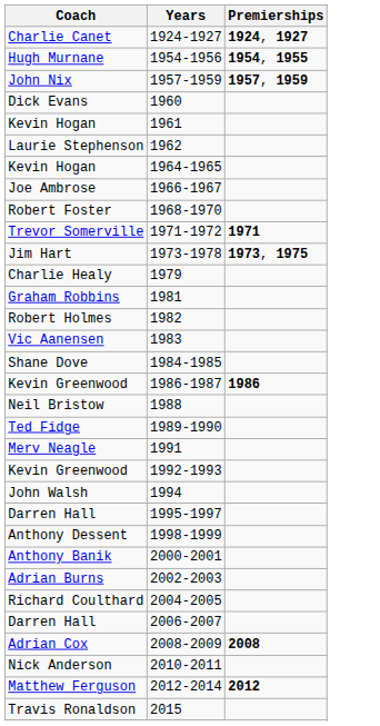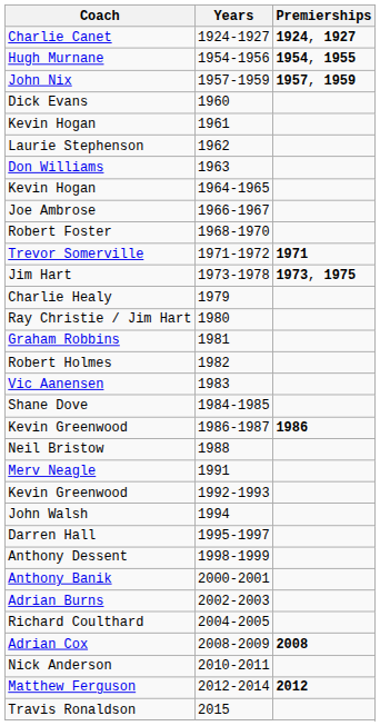 <table class="wikitable sortable">
 <tr>
 <th>Coach</th>
 <th>Years</th>
 <th>Premierships</th>
 </tr>
 <tr>
 <td><a href='#'>Charlie Canet</a></td>
 <td>1924-1927</td>
 <td><strong>1924</strong>, <strong>1927</strong></td>
 </tr>
 <tr>
 <td><a href='#'>Hugh Murnane</a></td>
 <td>1954-1956</td>
 <td><strong>1954</strong>, <strong>1955</strong></td>
 </tr>
 <tr>
 <td><a href='#'>John Nix</a></td>
 <td>1957-1959</td>
 <td><strong>1957</strong>, <strong>1959</strong></td>
 </tr>
 <tr>
 <td>Dick Evans</td>
 <td>1960</td>
 <td></td>
 </tr>
 <tr>
 <td>Kevin Hogan</td>
 <td>1961</td>
 <td></td>
 </tr>
 <tr>
 <td>Laurie Stephenson</td>
 <td>1962</td>
 <td></td>
 </tr>
 <tr>
+<td><a href='#'>Don Williams</a></td>
+<td>1963</td>
+<td></td>
+</tr>
+<tr>
 <td>Kevin Hogan</td>
 <td>1964-1965</td>
 <td></td>
 </tr>
 <tr>
 <td>Joe Ambrose</td>
 <td>1966-1967</td>
 <td></td>
 </tr>
 <tr>
 <td>Robert Foster</td>
 <td>1968-1970</td>
 <td></td>
 </tr>
 <tr>
 <td><a href='#'>Trevor Somerville</a></td>
 <td>1971-1972</td>
 <td><strong>1971</strong></td>
 </tr>
 <tr>
 <td>Jim Hart</td>
 <td>1973-1978</td>
 <td><strong>1973</strong>, <strong>1975</strong></td>
 </tr>
 <tr>
 <td>Charlie Healy</td>
 <td>1979</td>
 <td></td>
 </tr>
 <tr>
+<td>Ray Christie / Jim Hart</td>
+<td>1980</td>
+<td></td>
+</tr>
+<tr>
 <td><a href='#'>Graham Robbins</a></td>
 <td>1981</td>
 <td></td>
 </tr>
 <tr>
 <td>Robert Holmes</td>
 <td>1982</td>
 <td></td>
 </tr>
 <tr>
 <td><a href='#'>Vic Aanensen</a></td>
 <td>1983</td>
 <td></td>
 </tr>
 <tr>
 <td>Shane Dove</td>
 <td>1984-1985</td>
 <td></td>
 </tr>
 <tr>
 <td>Kevin Greenwood</td>
 <td>1986-1987</td>
 <td><strong>1986</strong></td>
 </tr>
 <tr>
 <td>Neil Bristow</td>
 <td>1988</td>
-<td></td>
-</tr>
-<tr>
-<td><a href='#'>Ted Fidge</a></td>
-<td>1989-1990</td>
 <td></td>
 </tr>
 <tr>
 <td><a href='#'>Merv Neagle</a></td>
 <td>1991</td>
 <td></td>
 </tr>
 <tr>
 <td>Kevin Greenwood</td>
 <td>1992-1993</td>
 <td></td>
 </tr>
 <tr>
 <td>John Walsh</td>
 <td>1994</td>
 <td></td>
 </tr>
 <tr>
 <td>Darren Hall</td>
 <td>1995-1997</td>
 <td></td>
 </tr>
 <tr>
 <td>Anthony Dessent</td>
 <td>1998-1999</td>
 <td></td>
 </tr>
 <tr>
 <td><a href='#'>Anthony Banik</a></td>
 <td>2000-2001</td>
 <td></td>
 </tr>
 <tr>
 <td><a href='#'>Adrian Burns</a></td>
 <td>2002-2003</td>
 <td></td>
 </tr>
 <tr>
 <td>Richard Coulthard</td>
 <td>2004-2005</td>
 <td></td>
 </tr>
 <tr>
-<td>Darren Hall</td>
-<td>2006-2007</td>
-<td></td>
-</tr>
-<tr>
 <td><a href='#'>Adrian Cox</a></td>
 <td>2008-2009</td>
 <td><strong>2008</strong></td>
 </tr>
 <tr>
 <td>Nick Anderson</td>
 <td>2010-2011</td>
 <td></td>
 </tr>
 <tr>
 <td><a href='#'>Matthew Ferguson</a></td>
 <td>2012-2014</td>
 <td><strong>2012</strong></td>
 </tr>
 <tr>
 <td>Travis Ronaldson</td>
 <td>2015</td>
 </tr>
 <tr>
 </tr>
 </table>
